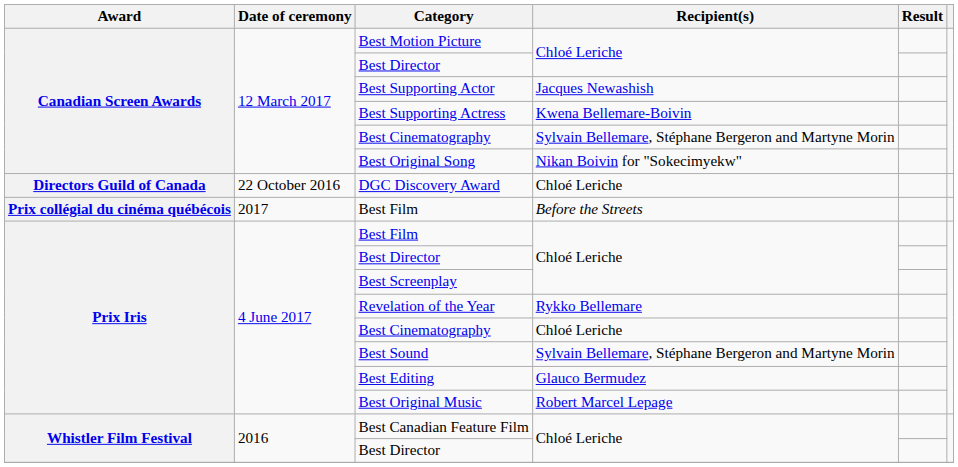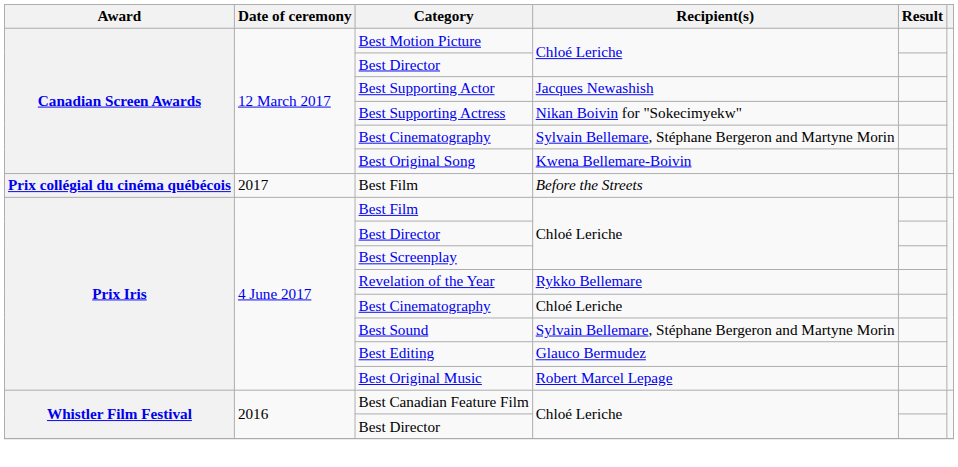 <table class="wikitable plainrowheaders sortable">
 <tr style="background:#ccc; text-align:center;">
 <th scope="col">Award</th>
 <th scope="col">Date of ceremony</th>
 <th scope="col">Category</th>
 <th scope="col">Recipient(s)</th>
 <th scope="col">Result</th>
 <th scope="col" class="unsortable"></th>
 </tr>
 <tr>
 <th scope="row" rowspan=6><a href='#'>Canadian Screen Awards</a></th>
 <td rowspan=6><a href='#'>12 March 2017</a></td>
 <td><a href='#'>Best Motion Picture</a></td>
 <td rowspan=2><a href='#'>Chloé Leriche</a></td>
 <td></td>
 <td style="text-align:center;" rowspan=6></td>
 </tr>
 <tr>
 <td><a href='#'>Best Director</a></td>
 <td></td>
 </tr>
 <tr>
 <td><a href='#'>Best Supporting Actor</a></td>
 <td><a href='#'>Jacques Newashish</a></td>
 <td></td>
 </tr>
 <tr>
 <td><a href='#'>Best Supporting Actress</a></td>
-<td><a href='#'>Kwena Bellemare-Boivin</a></td>
+<td><a href='#'>Nikan Boivin</a> for "Sokecimyekw"</td>
 <td></td>
 </tr>
 <tr>
 <td><a href='#'>Best Cinematography</a></td>
 <td><a href='#'>Sylvain Bellemare</a>, Stéphane Bergeron and Martyne Morin</td>
 <td></td>
 </tr>
 <tr>
 <td><a href='#'>Best Original Song</a></td>
-<td><a href='#'>Nikan Boivin</a> for "Sokecimyekw"</td>
+<td><a href='#'>Kwena Bellemare-Boivin</a></td>
 <td></td>
-</tr>
-<tr>
-<th scope="row"><a href='#'>Directors Guild of Canada</a></th>
-<td rowspan=1>22 October 2016</td>
-<td><a href='#'>DGC Discovery Award</a></td>
-<td>Chloé Leriche</td>
-<td></td>
-<td style="text-align:center;" rowspan=1></td>
 </tr>
 <tr>
 <th scope="row"><a href='#'>Prix collégial du cinéma québécois</a></th>
 <td>2017</td>
 <td>Best Film</td>
 <td><em>Before the Streets</em></td>
 <td></td>
 <td style="text-align:center;"></td>
 </tr>
 <tr>
 <th scope="row" rowspan=8><a href='#'>Prix Iris</a></th>
 <td rowspan=8><a href='#'>4 June 2017</a></td>
 <td><a href='#'>Best Film</a></td>
 <td rowspan=3>Chloé Leriche</td>
 <td></td>
 <td style="text-align:center;" rowspan=8></td>
 </tr>
 <tr>
 <td><a href='#'>Best Director</a></td>
 <td></td>
 </tr>
 <tr>
 <td><a href='#'>Best Screenplay</a></td>
 <td></td>
 </tr>
 <tr>
 <td><a href='#'>Revelation of the Year</a></td>
 <td><a href='#'>Rykko Bellemare</a></td>
 <td></td>
 </tr>
 <tr>
 <td><a href='#'>Best Cinematography</a></td>
 <td>Chloé Leriche</td>
 <td></td>
 </tr>
 <tr>
 <td><a href='#'>Best Sound</a></td>
 <td><a href='#'>Sylvain Bellemare</a>, Stéphane Bergeron and Martyne Morin</td>
 <td></td>
 </tr>
 <tr>
 <td><a href='#'>Best Editing</a></td>
 <td><a href='#'>Glauco Bermudez</a></td>
 <td></td>
 </tr>
 <tr>
 <td><a href='#'>Best Original Music</a></td>
 <td><a href='#'>Robert Marcel Lepage</a></td>
 <td></td>
 </tr>
 <tr>
 <th scope="row" rowspan=2><a href='#'>Whistler Film Festival</a></th>
 <td rowspan=2>2016</td>
 <td>Best Canadian Feature Film</td>
 <td rowspan=2>Chloé Leriche</td>
 <td></td>
 <td style="text-align:center;" rowspan=2></td>
 </tr>
 <tr>
 <td>Best Director</td>
 <td></td>
 </tr>
 <tr>
 </tr>
 </table>
